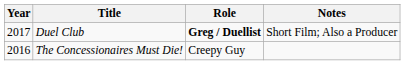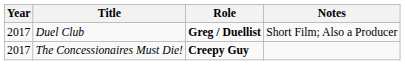 <table class="wikitable sortable">
 <tr>
 <th>Year</th>
 <th>Title</th>
 <th>Role</th>
 <th class="unsortable">Notes</th>
 </tr>
 <tr>
 <td>2017</td>
 <td><em>Duel Club</em></td>
 <td><strong>Greg / Duellist</strong></td>
 <td>Short Film; Also a Producer</td>
 </tr>
 <tr>
-<td>2016</td>
+<td>2017</td>
 <td><em>The Concessionaires Must Die!</em></td>
-<td>Creepy Guy</td>
+<td><strong>Creepy Guy</strong></td>
 <td></td>
 </tr>
 </table>
